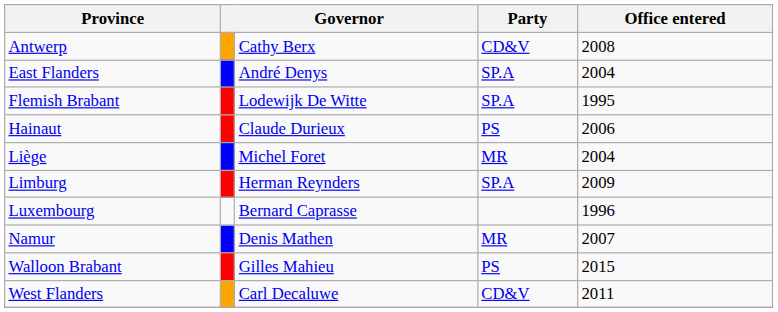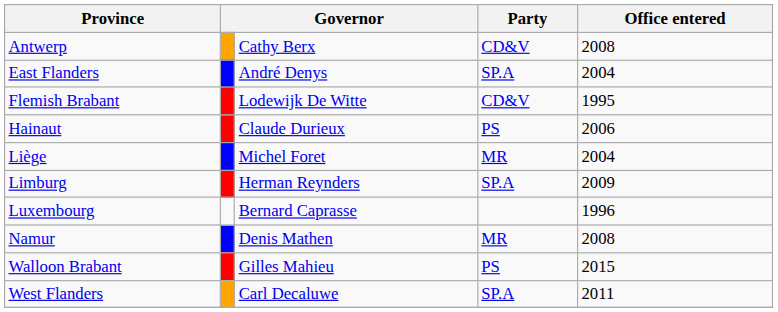 <table class="sortable wikitable" style="text-align:left; font-size:90%; width:75%">
 <tr>
 <th>Province</th>
 <th colspan="2">Governor</th>
 <th>Party</th>
 <th>Office entered</th>
 </tr>
 <tr>
 <td><a href='#'>Antwerp</a></td>
 <td bgcolor="orange"></td>
 <td><a href='#'>Cathy Berx</a></td>
 <td><a href='#'>CD&V</a></td>
 <td>2008</td>
 </tr>
 <tr>
 <td><a href='#'>East Flanders</a></td>
 <td bgcolor="blue"></td>
 <td><a href='#'>André Denys</a></td>
 <td><a href='#'>SP.A</a></td>
 <td>2004</td>
 </tr>
 <tr>
 <td><a href='#'>Flemish Brabant</a></td>
 <td bgcolor="red"></td>
 <td><a href='#'>Lodewijk De Witte</a></td>
-<td><a href='#'>SP.A</a></td>
+<td><a href='#'>CD&V</a></td>
 <td>1995</td>
 </tr>
 <tr>
 <td><a href='#'>Hainaut</a></td>
 <td bgcolor="red"></td>
 <td><a href='#'>Claude Durieux</a></td>
 <td><a href='#'>PS</a></td>
 <td>2006</td>
 </tr>
 <tr>
 <td><a href='#'>Liège</a></td>
 <td bgcolor="blue"></td>
 <td><a href='#'>Michel Foret</a></td>
 <td><a href='#'>MR</a></td>
 <td>2004</td>
 </tr>
 <tr>
 <td><a href='#'>Limburg</a></td>
 <td bgcolor="red"></td>
 <td><a href='#'>Herman Reynders</a></td>
 <td><a href='#'>SP.A</a></td>
 <td>2009</td>
 </tr>
 <tr>
 <td><a href='#'>Luxembourg</a></td>
 <td></td>
 <td><a href='#'>Bernard Caprasse</a></td>
 <td></td>
 <td>1996</td>
 </tr>
 <tr>
 <td><a href='#'>Namur</a></td>
 <td bgcolor="blue"></td>
 <td><a href='#'>Denis Mathen</a></td>
 <td><a href='#'>MR</a></td>
-<td>2007</td>
+<td>2008</td>
 </tr>
 <tr>
 <td><a href='#'>Walloon Brabant</a></td>
 <td bgcolor="red"></td>
 <td><a href='#'>Gilles Mahieu</a></td>
 <td><a href='#'>PS</a></td>
 <td>2015</td>
 </tr>
 <tr>
 <td><a href='#'>West Flanders</a></td>
 <td bgcolor="orange"></td>
 <td><a href='#'>Carl Decaluwe</a></td>
-<td><a href='#'>CD&V</a></td>
+<td><a href='#'>SP.A</a></td>
 <td>2011</td>
 </tr>
 <tr>
 </tr>
 </table>
